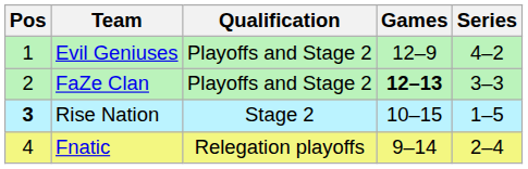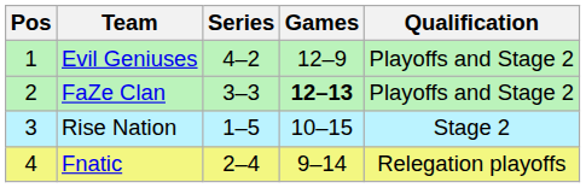 <table class="wikitable" style="text-align:middle">
 <tr>
 <th>Pos</th>
 <th>Team</th>
+<th>Series</th>
+<th>Games</th>
 <th>Qualification</th>
-<th>Games</th>
-<th>Series</th>
 </tr>
 <tr>
 <td style="text-align:center; background:#BBF3BB;">1</td>
 <td style="text-align:left; background:#BBF3BB;"><a href='#'>Evil Geniuses</a></td>
+<td style="text-align:center; background:#BBF3BB;">4–2</td>
+<td style="text-align:center; background:#BBF3BB;">12–9</td>
 <td style="text-align:center; background:#BBF3BB;">Playoffs and Stage 2</td>
-<td style="text-align:center; background:#BBF3BB;">12–9</td>
-<td style="text-align:center; background:#BBF3BB;">4–2</td>
 </tr>
 <tr>
 <td style="text-align:center; background:#BBF3BB;">2</td>
 <td style="text-align:left; background:#BBF3BB;"><a href='#'>FaZe Clan</a></td>
+<td style="text-align:center; background:#BBF3BB;">3–3</td>
+<td style="text-align:center; background:#BBF3BB;"><strong>12–13</strong></td>
 <td style="text-align:center; background:#BBF3BB;">Playoffs and Stage 2</td>
-<td style="text-align:center; background:#BBF3BB;"><strong>12–13</strong></td>
-<td style="text-align:center; background:#BBF3BB;">3–3</td>
 </tr>
 <tr>
-<td style="text-align:center; background:#BBF3FF;"><strong>3</strong></td>
+<td style="text-align:center; background:#BBF3FF;">3</td>
 <td style="text-align:left; background:#BBF3FF;">Rise Nation</td>
+<td style="text-align:center; background:#BBF3FF;">1–5</td>
+<td style="text-align:center; background:#BBF3FF;">10–15</td>
 <td style="text-align:center; background:#BBF3FF;">Stage 2</td>
-<td style="text-align:center; background:#BBF3FF;">10–15</td>
-<td style="text-align:center; background:#BBF3FF;">1–5</td>
 </tr>
 <tr>
 <td style="text-align:center; background:#F3F781;">4</td>
 <td style="text-align:left; background:#F3F781;"><a href='#'>Fnatic</a></td>
+<td style="text-align:center; background:#F3F781;">2–4</td>
+<td style="text-align:center; background:#F3F781;">9–14</td>
 <td style="text-align:center; background:#F3F781;">Relegation playoffs</td>
-<td style="text-align:center; background:#F3F781;">9–14</td>
-<td style="text-align:center; background:#F3F781;">2–4</td>
 </tr>
 </table>
